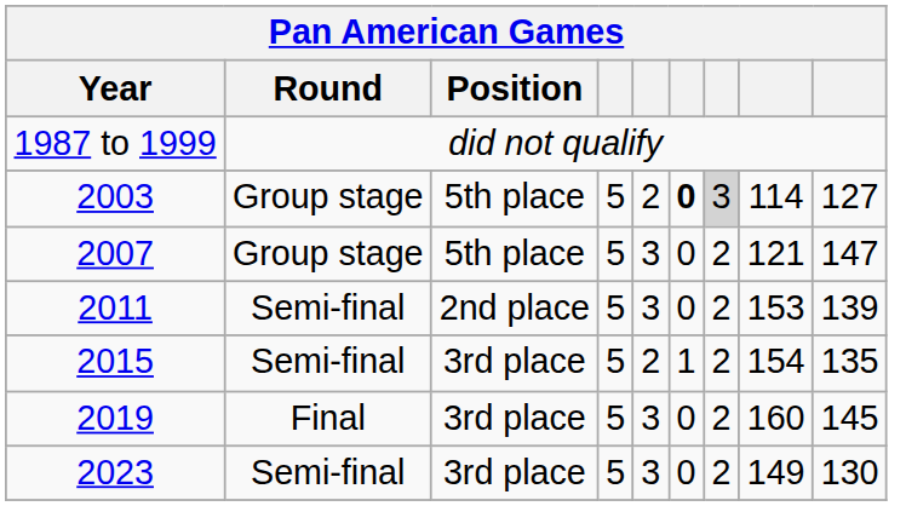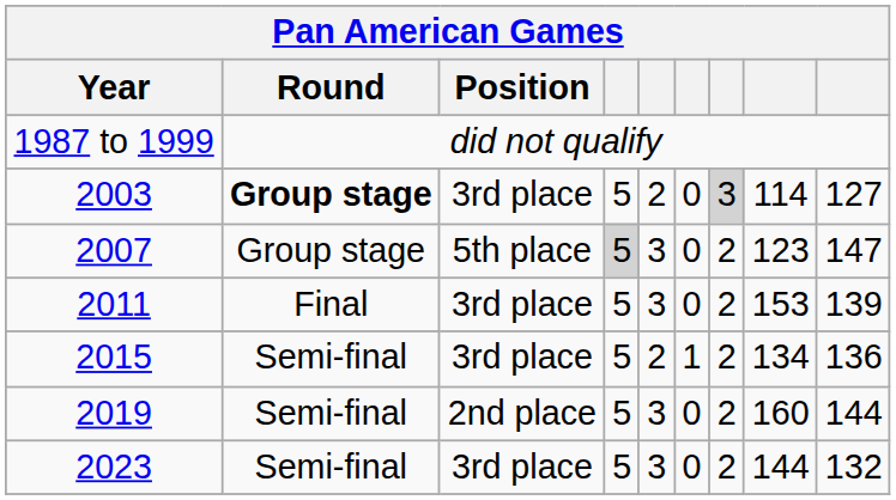 <table class="wikitable" style="text-align: center;">
 <tr>
 <th colspan=9><a href='#'>Pan American Games</a></th>
 </tr>
 <tr>
 <th>Year</th>
 <th>Round</th>
 <th>Position</th>
 <th></th>
 <th></th>
 <th></th>
 <th></th>
 <th></th>
 <th></th>
 </tr>
 <tr>
 <td><a href='#'>1987</a> to <a href='#'>1999</a></td>
 <td colspan=8><em>did not qualify</em></td>
 </tr>
 <tr>
 <td><a href='#'>2003</a></td>
-<td>Group stage</td>
-<td>5th place</td>
+<td><strong>Group stage</strong></td>
+<td> 3rd place</td>
 <td>5</td>
 <td>2</td>
-<td><strong>0</strong></td>
+<td>0</td>
 <td style="background: lightgrey;">3</td>
 <td>114</td>
 <td>127</td>
 </tr>
 <tr>
 <td><a href='#'>2007</a></td>
 <td>Group stage</td>
 <td>5th place</td>
-<td>5</td>
+<td style="background: lightgrey;">5</td>
 <td>3</td>
 <td>0</td>
 <td>2</td>
-<td>121</td>
+<td>123</td>
 <td>147</td>
 </tr>
 <tr>
 <td><a href='#'>2011</a></td>
-<td>Semi-final</td>
-<td> 2nd place</td>
+<td>Final</td>
+<td> 3rd place</td>
 <td>5</td>
 <td>3</td>
 <td>0</td>
 <td>2</td>
 <td>153</td>
 <td>139</td>
 </tr>
 <tr>
 <td><a href='#'>2015</a></td>
 <td>Semi-final</td>
 <td> 3rd place</td>
 <td>5</td>
 <td>2</td>
 <td>1</td>
 <td>2</td>
-<td>154</td>
-<td>135</td>
+<td>134</td>
+<td>136</td>
 </tr>
 <tr>
 <td><a href='#'>2019</a></td>
-<td>Final</td>
-<td> 3rd place</td>
+<td>Semi-final</td>
+<td> 2nd place</td>
 <td>5</td>
 <td>3</td>
 <td>0</td>
 <td>2</td>
 <td>160</td>
-<td>145</td>
+<td>144</td>
 </tr>
 <tr>
 <td><a href='#'>2023</a></td>
 <td>Semi-final</td>
 <td> 3rd place</td>
 <td>5</td>
 <td>3</td>
 <td>0</td>
 <td>2</td>
-<td>149</td>
-<td>130</td>
+<td>144</td>
+<td>132</td>
 </tr>
 </table>
